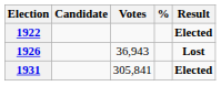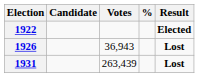 <table class=wikitable style=text-align:center>
 <tr>
 <th><strong>Election</strong></th>
 <th><strong>Candidate</strong></th>
 <th><strong>Votes</strong></th>
 <th><strong>%</strong></th>
 <th><strong>Result</strong></th>
 </tr>
 <tr>
 <th><a href='#'>1922</a></th>
 <td></td>
 <td></td>
 <td></td>
 <td><strong>Elected</strong> </td>
 </tr>
 <tr>
 <th><a href='#'>1926</a></th>
 <td></td>
 <td>36,943</td>
 <td></td>
 <td><strong>Lost</strong> </td>
 </tr>
 <tr>
 <th><a href='#'>1931</a></th>
 <td></td>
-<td>305,841</td>
+<td>263,439</td>
 <td></td>
-<td><strong>Elected</strong> </td>
+<td><strong>Lost</strong> </td>
 </tr>
 </table>
